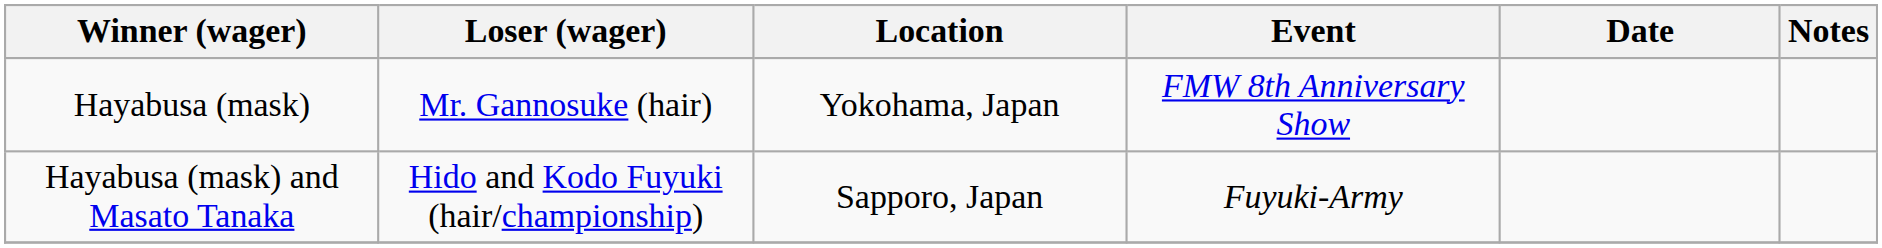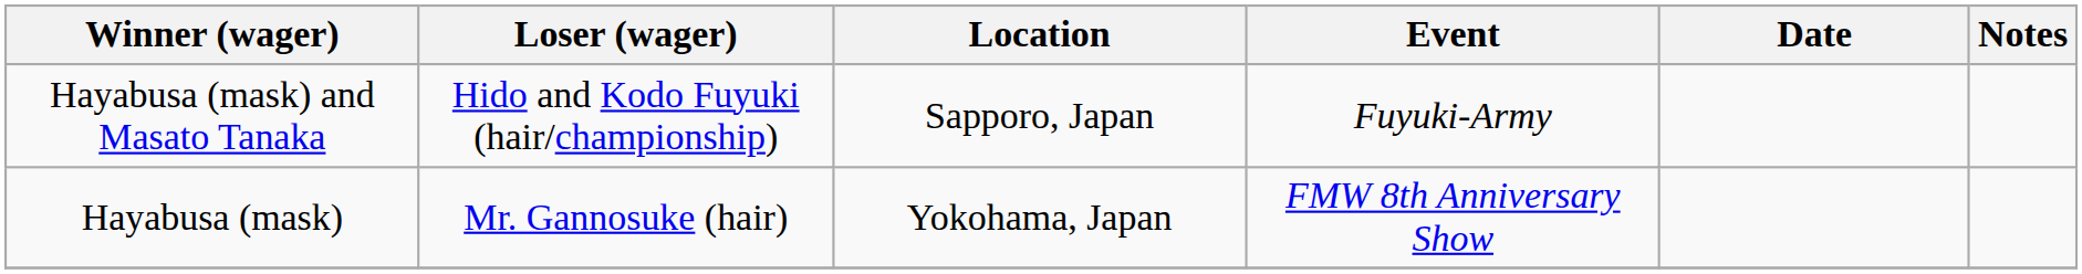 <table class="wikitable sortable" width=100%  style="text-align: center">
 <tr>
 <th width=20% scope="col">Winner (wager)</th>
 <th width=20% scope="col">Loser (wager)</th>
 <th width=20% scope="col">Location</th>
 <th width=20% scope="col">Event</th>
 <th width=15% scope="col">Date</th>
 <th class="unsortable" width=5% scope="col">Notes</th>
 </tr>
 <tr>
+<td>Hayabusa (mask) and <a href='#'>Masato Tanaka</a></td>
+<td><a href='#'>Hido</a> and <a href='#'>Kodo Fuyuki</a> (hair/<a href='#'>championship</a>)</td>
+<td>Sapporo, Japan</td>
+<td><em>Fuyuki-Army</em></td>
+<td></td>
+<td></td>
+</tr>
+<tr>
 <td>Hayabusa (mask)</td>
 <td><a href='#'>Mr. Gannosuke</a> (hair)</td>
 <td>Yokohama, Japan</td>
 <td><em><a href='#'>FMW 8th Anniversary Show</a></em></td>
 <td></td>
 <td></td>
 </tr>
 <tr>
-<td>Hayabusa (mask) and <a href='#'>Masato Tanaka</a></td>
-<td><a href='#'>Hido</a> and <a href='#'>Kodo Fuyuki</a> (hair/<a href='#'>championship</a>)</td>
-<td>Sapporo, Japan</td>
-<td><em>Fuyuki-Army</em></td>
-<td></td>
-<td></td>
-</tr>
-<tr>
 </tr>
 </table>
